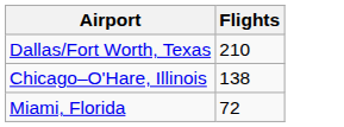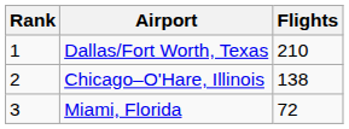 <table class="wikitable sortable" style="font-size:95%">
 <tr>
+<th>Rank</th>
 <th>Airport</th>
 <th>Flights</th>
 </tr>
 <tr>
+<td>1</td>
 <td><a href='#'>Dallas/Fort Worth, Texas</a></td>
 <td>210</td>
 </tr>
 <tr>
+<td>2</td>
 <td><a href='#'>Chicago–O'Hare, Illinois</a></td>
 <td>138</td>
 </tr>
 <tr>
+<td>3</td>
 <td><a href='#'>Miami, Florida</a></td>
 <td>72</td>
 </tr>
 </table>
